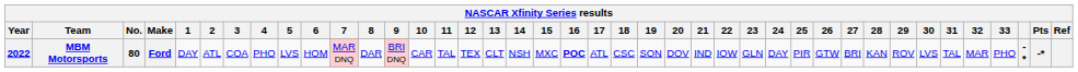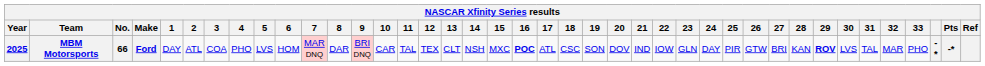 <table class="wikitable" style="text-align:center; font-size:75%">
 <tr>
 <th colspan=42><a href='#'>NASCAR Xfinity Series</a> results</th>
 </tr>
 <tr>
 <th>Year</th>
 <th>Team</th>
 <th>No.</th>
 <th>Make</th>
 <th>1</th>
 <th>2</th>
 <th>3</th>
 <th>4</th>
 <th>5</th>
 <th>6</th>
 <th>7</th>
 <th>8</th>
 <th>9</th>
 <th>10</th>
 <th>11</th>
 <th>12</th>
 <th>13</th>
 <th>14</th>
 <th>15</th>
 <th>16</th>
 <th>17</th>
 <th>18</th>
 <th>19</th>
 <th>20</th>
 <th>21</th>
 <th>22</th>
 <th>23</th>
 <th>24</th>
 <th>25</th>
 <th>26</th>
 <th>27</th>
 <th>28</th>
 <th>29</th>
 <th>30</th>
 <th>31</th>
 <th>32</th>
 <th>33</th>
 <th></th>
 <th>Pts</th>
 <th>Ref</th>
 </tr>
 <tr>
-<th><a href='#'>2022</a></th>
+<th><a href='#'>2025</a></th>
 <th><a href='#'>MBM Motorsports</a></th>
-<th>80</th>
+<th>66</th>
 <th><a href='#'>Ford</a></th>
 <td><a href='#'>DAY</a></td>
 <td><a href='#'>ATL</a></td>
 <td><a href='#'>COA</a></td>
 <td><a href='#'>PHO</a></td>
 <td><a href='#'>LVS</a></td>
 <td><a href='#'>HOM</a></td>
 <td style="background:#FFCFCF;"><a href='#'>MAR</a><br><small>DNQ</small></td>
 <td><a href='#'>DAR</a></td>
 <td style="background:#FFCFCF;"><a href='#'>BRI</a><br><small>DNQ</small></td>
 <td><a href='#'>CAR</a></td>
 <td><a href='#'>TAL</a></td>
 <td><a href='#'>TEX</a></td>
 <td><a href='#'>CLT</a></td>
 <td><a href='#'>NSH</a></td>
 <td><a href='#'>MXC</a></td>
 <td><strong><a href='#'>POC</a></strong></td>
 <td><a href='#'>ATL</a></td>
 <td><a href='#'>CSC</a></td>
 <td><a href='#'>SON</a></td>
 <td><a href='#'>DOV</a></td>
 <td><a href='#'>IND</a></td>
 <td><a href='#'>IOW</a></td>
 <td><a href='#'>GLN</a></td>
 <td><a href='#'>DAY</a></td>
 <td><a href='#'>PIR</a></td>
 <td><a href='#'>GTW</a></td>
 <td><a href='#'>BRI</a></td>
 <td><a href='#'>KAN</a></td>
-<td><a href='#'>ROV</a></td>
+<td><strong><a href='#'>ROV</a></strong></td>
 <td><a href='#'>LVS</a></td>
 <td><a href='#'>TAL</a></td>
 <td><a href='#'>MAR</a></td>
 <td><a href='#'>PHO</a></td>
 <th>-*</th>
 <th>-*</th>
 <th></th>
 </tr>
 </table>
